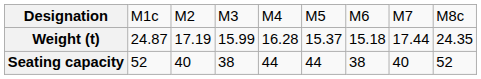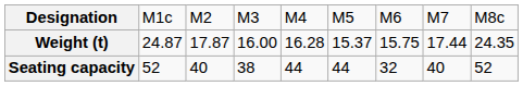 <table class="wikitable">
 <tr>
 <th>Designation</th>
 <td>M1c</td>
 <td>M2</td>
 <td>M3</td>
 <td>M4</td>
 <td>M5</td>
 <td>M6</td>
 <td>M7</td>
 <td>M8c</td>
 </tr>
 <tr>
 <th>Weight (t)</th>
 <td>24.87</td>
-<td>17.19</td>
-<td>15.99</td>
+<td>17.87</td>
+<td>16.00</td>
 <td>16.28</td>
 <td>15.37</td>
-<td>15.18</td>
+<td>15.75</td>
 <td>17.44</td>
 <td>24.35</td>
 </tr>
 <tr>
 <th>Seating capacity</th>
 <td>52</td>
 <td>40</td>
 <td>38</td>
 <td>44</td>
 <td>44</td>
-<td>38</td>
+<td>32</td>
 <td>40</td>
 <td>52</td>
 </tr>
 </table>
